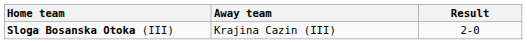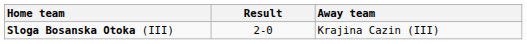 <table class="wikitable" style="width:50%">
 <tr>
 <th style="width:40%; text-align:left">Home team</th>
+<th>Result</th>
 <th style="width:40%; text-align:left">Away team</th>
-<th>Result</th>
 </tr>
 <tr>
 <td><strong>Sloga Bosanska Otoka</strong> (III)</td>
+<td style="text-align:center">2-0</td>
 <td>Krajina Cazin (III)</td>
-<td style="text-align:center">2-0</td>
 </tr>
 </table>
